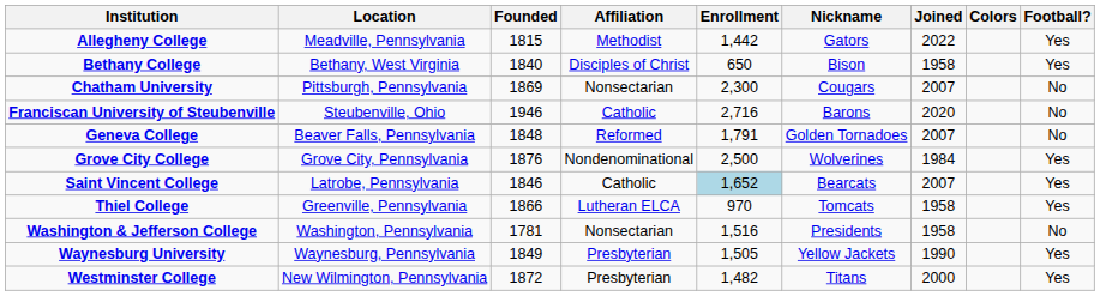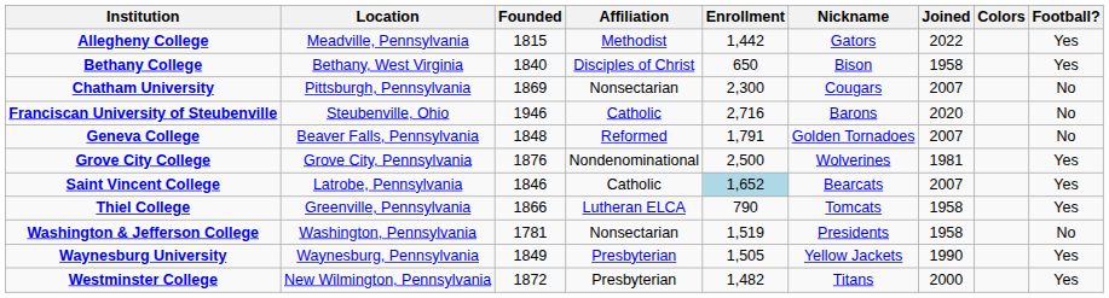 <table class="wikitable sortable" style="text-align: center;">
 <tr>
 <th>Institution</th>
 <th>Location</th>
 <th>Founded</th>
 <th>Affiliation</th>
 <th>Enrollment</th>
 <th>Nickname</th>
 <th>Joined</th>
 <th>Colors</th>
 <th>Football?</th>
 </tr>
 <tr>
 <td><strong><a href='#'>Allegheny College</a></strong></td>
 <td><a href='#'>Meadville, Pennsylvania</a></td>
 <td>1815</td>
 <td><a href='#'>Methodist</a></td>
 <td>1,442</td>
 <td><a href='#'>Gators</a></td>
 <td>2022</td>
 <td> </td>
 <td>Yes</td>
 </tr>
 <tr>
 <td><strong><a href='#'>Bethany College</a></strong></td>
 <td><a href='#'>Bethany, West Virginia</a></td>
 <td>1840</td>
 <td><a href='#'>Disciples of Christ</a></td>
 <td>650</td>
 <td><a href='#'>Bison</a></td>
 <td>1958</td>
 <td> </td>
 <td>Yes</td>
 </tr>
 <tr>
 <td><strong><a href='#'>Chatham University</a></strong></td>
 <td><a href='#'>Pittsburgh, Pennsylvania</a></td>
 <td>1869</td>
 <td>Nonsectarian</td>
 <td>2,300</td>
 <td><a href='#'>Cougars</a></td>
 <td>2007</td>
 <td> </td>
 <td>No</td>
 </tr>
 <tr>
 <td><strong><a href='#'>Franciscan University of Steubenville</a></strong></td>
 <td><a href='#'>Steubenville, Ohio</a></td>
 <td>1946</td>
 <td><a href='#'>Catholic</a><br></td>
 <td>2,716</td>
 <td><a href='#'>Barons</a></td>
 <td>2020</td>
 <td> </td>
 <td>No</td>
 </tr>
 <tr>
 <td><strong><a href='#'>Geneva College</a></strong></td>
 <td><a href='#'>Beaver Falls, Pennsylvania</a></td>
 <td>1848</td>
 <td><a href='#'>Reformed</a></td>
 <td>1,791</td>
 <td><a href='#'>Golden Tornadoes</a></td>
 <td>2007</td>
 <td> </td>
 <td>No</td>
 </tr>
 <tr>
 <td><strong><a href='#'>Grove City College</a></strong></td>
 <td><a href='#'>Grove City, Pennsylvania</a></td>
 <td>1876</td>
 <td>Nondenominational</td>
 <td>2,500</td>
 <td><a href='#'>Wolverines</a></td>
-<td>1984</td>
+<td>1981</td>
 <td> </td>
 <td>Yes</td>
 </tr>
 <tr>
 <td><strong><a href='#'>Saint Vincent College</a></strong></td>
 <td><a href='#'>Latrobe, Pennsylvania</a></td>
 <td>1846</td>
 <td>Catholic<br></td>
 <td style="background: lightblue;">1,652</td>
 <td><a href='#'>Bearcats</a></td>
 <td>2007</td>
 <td> </td>
 <td>Yes</td>
 </tr>
 <tr>
 <td><strong><a href='#'>Thiel College</a></strong></td>
 <td><a href='#'>Greenville, Pennsylvania</a></td>
 <td>1866</td>
 <td><a href='#'>Lutheran ELCA</a></td>
-<td>970</td>
+<td>790</td>
 <td><a href='#'>Tomcats</a></td>
 <td>1958</td>
 <td> </td>
 <td>Yes</td>
 </tr>
 <tr>
 <td><strong><a href='#'>Washington & Jefferson College</a></strong></td>
 <td><a href='#'>Washington, Pennsylvania</a></td>
 <td>1781</td>
 <td>Nonsectarian</td>
-<td>1,516</td>
+<td>1,519</td>
 <td><a href='#'>Presidents</a></td>
 <td>1958</td>
 <td> </td>
 <td>No</td>
 </tr>
 <tr>
 <td><strong><a href='#'>Waynesburg University</a></strong></td>
 <td><a href='#'>Waynesburg, Pennsylvania</a></td>
 <td>1849</td>
 <td><a href='#'>Presbyterian</a></td>
 <td>1,505</td>
 <td><a href='#'>Yellow Jackets</a></td>
 <td>1990</td>
 <td> </td>
 <td>Yes</td>
 </tr>
 <tr>
 <td><strong><a href='#'>Westminster College</a></strong></td>
 <td><a href='#'>New Wilmington, Pennsylvania</a></td>
 <td>1872</td>
 <td>Presbyterian</td>
 <td>1,482</td>
 <td><a href='#'>Titans</a></td>
 <td>2000</td>
 <td> </td>
 <td>Yes</td>
 </tr>
 </table>
